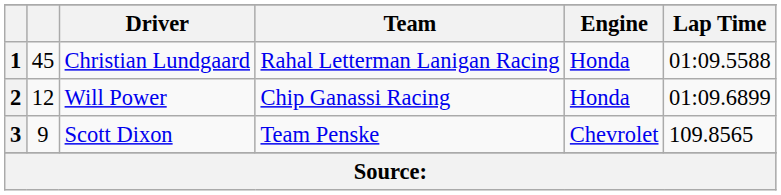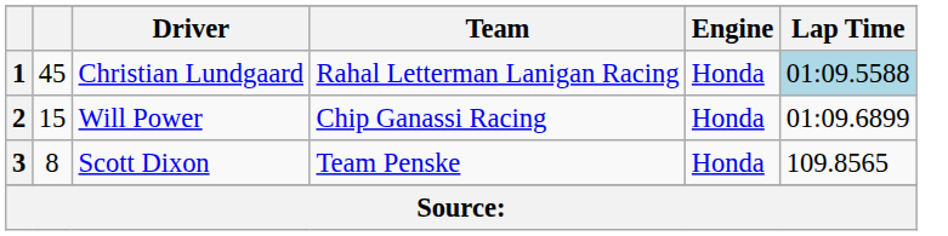 <table class="wikitable" style="font-size:95%;">
 <tr>
 </tr>
 <tr>
 <th></th>
 <th></th>
 <th>Driver</th>
 <th>Team</th>
 <th>Engine</th>
 <th>Lap Time</th>
 </tr>
 <tr>
 <th>1</th>
 <td align="center">45</td>
 <td> <a href='#'>Christian Lundgaard</a></td>
 <td><a href='#'>Rahal Letterman Lanigan Racing</a></td>
 <td><a href='#'>Honda</a></td>
-<td>01:09.5588</td>
+<td style="background: lightblue;">01:09.5588</td>
 </tr>
 <tr>
 <th>2</th>
-<td align="center">12</td>
+<td align="center">15</td>
 <td> <a href='#'>Will Power</a> <strong></strong></td>
 <td><a href='#'>Chip Ganassi Racing</a></td>
 <td><a href='#'>Honda</a></td>
 <td>01:09.6899</td>
 </tr>
 <tr>
 <th>3</th>
-<td align="center">9</td>
+<td align="center">8</td>
 <td> <a href='#'>Scott Dixon</a> <strong></strong></td>
 <td><a href='#'>Team Penske</a></td>
-<td><a href='#'>Chevrolet</a></td>
+<td><a href='#'>Honda</a></td>
 <td>109.8565</td>
 </tr>
 <tr>
 </tr>
 <tr class="sortbottom">
 <th colspan="6">Source:</th>
 </tr>
 </table>
